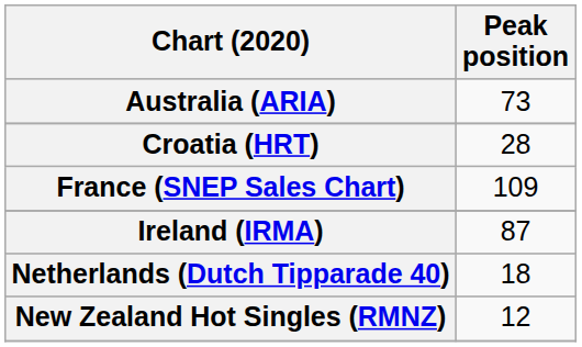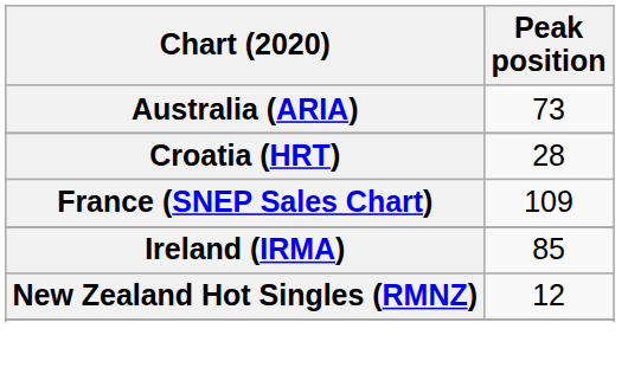 <table class="wikitable sortable plainrowheaders" style="text-align:center">
 <tr>
 <th scope="col">Chart (2020)</th>
 <th scope="col">Peak<br>position</th>
 </tr>
 <tr>
 <th scope="row">Australia (<a href='#'>ARIA</a>)</th>
 <td>73</td>
 </tr>
 <tr>
 </tr>
 <tr>
 </tr>
 <tr>
 <th scope="row">Croatia (<a href='#'>HRT</a>)</th>
 <td>28</td>
 </tr>
 <tr>
 <th scope="row">France (<a href='#'>SNEP Sales Chart</a>)</th>
 <td align="center">109</td>
 </tr>
 <tr>
 </tr>
 <tr>
 <th scope="row">Ireland (<a href='#'>IRMA</a>)</th>
-<td>87</td>
-</tr>
-<tr>
-<th scope="row">Netherlands (<a href='#'>Dutch Tipparade 40</a>)</th>
-<td>18</td>
+<td>85</td>
 </tr>
 <tr>
 <th scope="row">New Zealand Hot Singles (<a href='#'>RMNZ</a>)</th>
 <td>12</td>
 </tr>
 <tr>
 </tr>
 <tr>
 </tr>
 <tr>
 </tr>
 </table>
